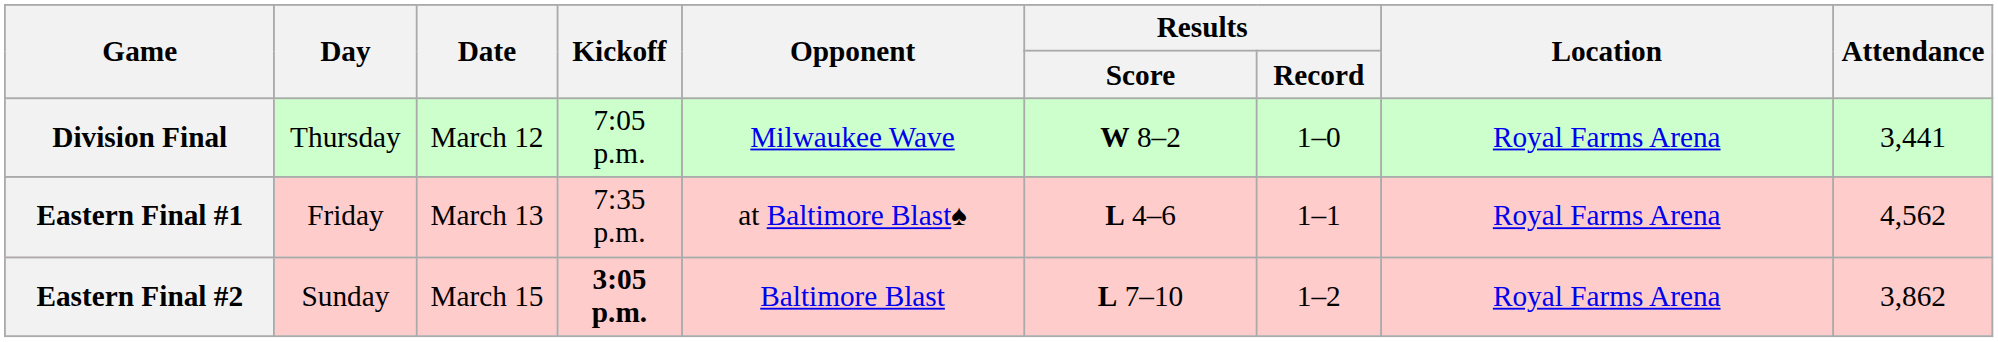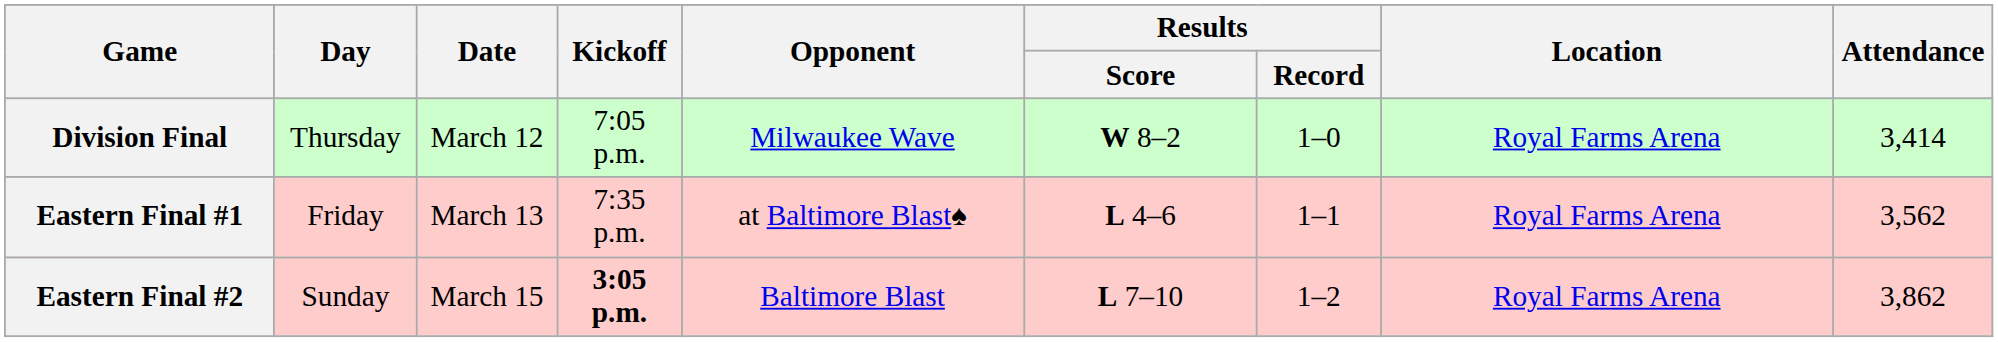 <table class="wikitable">
 <tr>
 <th rowspan="2" width="140">Game</th>
 <th rowspan="2" width="70">Day</th>
 <th rowspan="2" width="70">Date</th>
 <th rowspan="2" width="60">Kickoff</th>
 <th rowspan="2" width="180">Opponent</th>
 <th colspan="2" width="180">Results</th>
 <th rowspan="2" width="240">Location</th>
 <th rowspan="2" width="80">Attendance</th>
 </tr>
 <tr>
 <th width="120">Score</th>
 <th width="60">Record</th>
 </tr>
 <tr style="text-align:center; background:#ccffcc;">
 <th>Division Final</th>
 <td>Thursday</td>
 <td>March 12</td>
 <td>7:05 p.m.</td>
 <td><a href='#'>Milwaukee Wave</a></td>
 <td><strong>W</strong> 8–2</td>
 <td>1–0</td>
 <td><a href='#'>Royal Farms Arena</a></td>
-<td>3,441</td>
+<td>3,414</td>
 </tr>
 <tr style="text-align:center; background:#ffcccc;">
 <th>Eastern Final #1</th>
 <td>Friday</td>
 <td>March 13</td>
 <td>7:35 p.m.</td>
 <td>at <a href='#'>Baltimore Blast</a>♠</td>
 <td><strong>L</strong> 4–6</td>
 <td>1–1</td>
 <td><a href='#'>Royal Farms Arena</a></td>
-<td>4,562</td>
+<td>3,562</td>
 </tr>
 <tr style="text-align:center; background:#ffcccc;">
 <th>Eastern Final #2</th>
 <td>Sunday</td>
 <td>March 15</td>
 <td><strong>3:05 p.m.</strong></td>
 <td><a href='#'>Baltimore Blast</a></td>
 <td><strong>L</strong> 7–10</td>
 <td>1–2</td>
 <td><a href='#'>Royal Farms Arena</a></td>
 <td>3,862</td>
 </tr>
 </table>
